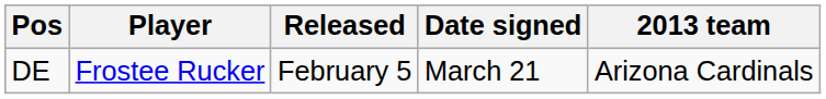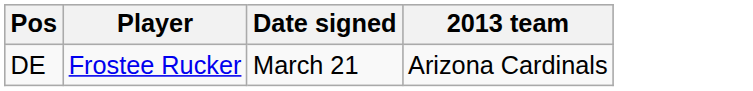 <table class="wikitable">
 <tr style="text-align:center;">
 <th>Pos</th>
 <th>Player</th>
-<th>Released</th>
 <th>Date signed</th>
 <th>2013 team</th>
 </tr>
 <tr>
 <td>DE</td>
 <td><a href='#'>Frostee Rucker</a></td>
-<td>February 5</td>
 <td>March 21</td>
 <td>Arizona Cardinals</td>
 </tr>
 </table>
